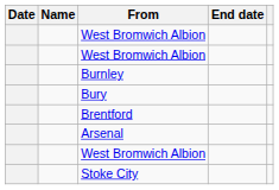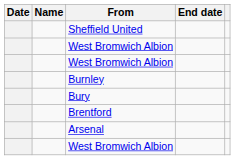 <table class="wikitable sortable plainrowheaders">
 <tr>
 <th scope=col>Date</th>
 <th scope=col>Name</th>
 <th scope=col>From</th>
 <th scope=col>End date</th>
 <th scope=col class=unsortable></th>
+</tr>
+<tr>
+<th scope=row></th>
+<td></td>
+<td><a href='#'>Sheffield United</a></td>
+<td></td>
+<td style="text-align:center;"></td>
 </tr>
 <tr>
 <th scope=row></th>
 <td></td>
 <td><a href='#'>West Bromwich Albion</a></td>
 <td></td>
 <td style="text-align:center;"></td>
 </tr>
 <tr>
 <th scope=row></th>
 <td></td>
 <td><a href='#'>West Bromwich Albion</a></td>
 <td></td>
 <td style="text-align:center;"></td>
 </tr>
 <tr>
 <th scope=row></th>
 <td></td>
 <td><a href='#'>Burnley</a></td>
 <td></td>
 <td style="text-align:center;"></td>
 </tr>
 <tr>
 <th scope=row></th>
 <td></td>
 <td><a href='#'>Bury</a></td>
 <td></td>
 <td style="text-align:center;"></td>
 </tr>
 <tr>
 <th scope=row></th>
 <td></td>
 <td><a href='#'>Brentford</a></td>
 <td></td>
 <td style="text-align:center;"></td>
 </tr>
 <tr>
 <th scope=row></th>
 <td></td>
 <td><a href='#'>Arsenal</a></td>
 <td></td>
 <td style="text-align:center;"></td>
 </tr>
 <tr>
 <th scope=row></th>
 <td></td>
 <td><a href='#'>West Bromwich Albion</a></td>
 <td></td>
 <td style="text-align:center;"></td>
 </tr>
-<tr>
-<th scope=row></th>
-<td></td>
-<td><a href='#'>Stoke City</a></td>
-<td></td>
-<td style="text-align:center;"></td>
-</tr>
 </table>
